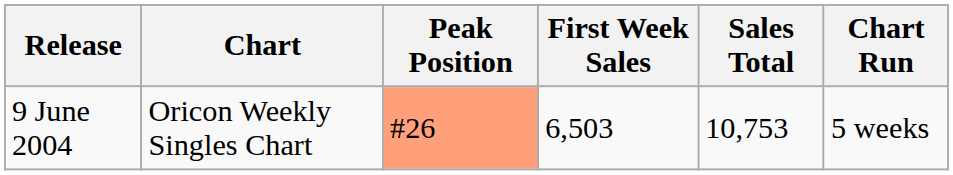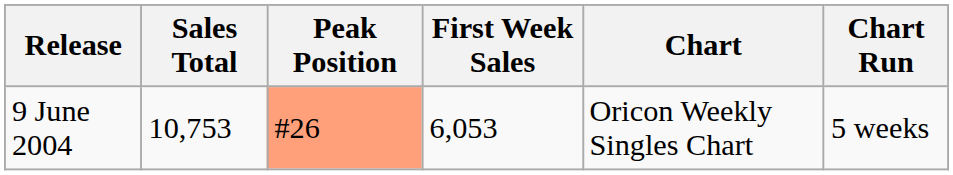 <table class="wikitable" width="500px">
 <tr>
 <th align="left">Release</th>
-<th align="left">Chart</th>
+<th align="left">Sales Total</th>
 <th align="left">Peak Position</th>
 <th align="left">First Week Sales</th>
-<th align="left">Sales Total</th>
+<th align="left">Chart</th>
 <th align="left">Chart Run</th>
 </tr>
 <tr>
 <td align="left">9 June 2004</td>
+<td align="left">10,753</td>
+<td align="left" style="background: lightsalmon;">#26</td>
+<td align="left">6,053</td>
 <td align="left">Oricon Weekly Singles Chart</td>
-<td align="left" style="background: lightsalmon;">#26</td>
-<td align="left">6,503</td>
-<td align="left">10,753</td>
 <td align="left">5 weeks</td>
 </tr>
 </table>
